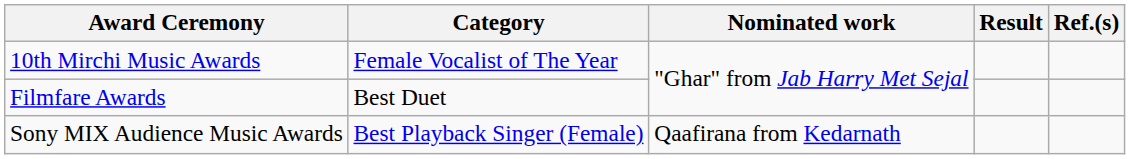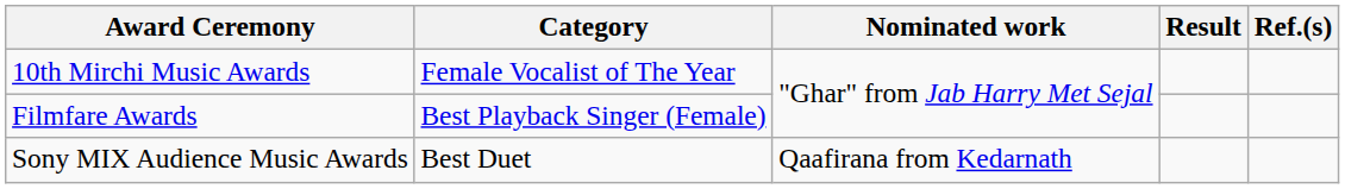 <table class="wikitable">
 <tr>
 <th>Award Ceremony</th>
 <th>Category</th>
 <th>Nominated work</th>
 <th>Result</th>
 <th>Ref.(s)</th>
 </tr>
 <tr>
 <td><a href='#'>10th Mirchi Music Awards</a></td>
 <td><a href='#'>Female Vocalist of The Year</a></td>
 <td rowspan="2">"Ghar" from <em><a href='#'>Jab Harry Met Sejal</a></em></td>
 <td></td>
 <td></td>
 </tr>
 <tr>
 <td><a href='#'>Filmfare Awards</a></td>
-<td>Best Duet</td>
+<td><a href='#'>Best Playback Singer (Female)</a></td>
 <td></td>
 <td></td>
 </tr>
 <tr>
 <td>Sony MIX Audience Music Awards</td>
-<td><a href='#'>Best Playback Singer (Female)</a></td>
+<td>Best Duet</td>
 <td>Qaafirana from <a href='#'>Kedarnath</a></td>
 <td></td>
 <td></td>
 </tr>
 </table>
